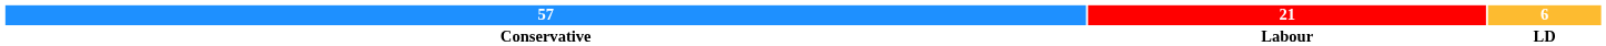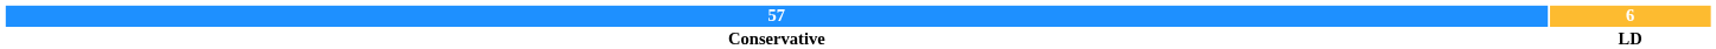 <table style="width:100%; text-align:center;">
 <tr style="color:white;">
 <td style="background:dodgerblue; width:67.9%;"><strong>57</strong></td>
-<td style="background:red; width:25%;"><strong>21</strong></td>
 <td style="background:#FDBB30; width:7.1%;"><strong>6</strong></td>
 </tr>
 <tr>
 <td><span><strong>Conservative</strong></span></td>
-<td><span><strong>Labour</strong></span></td>
 <td><span><strong>LD</strong></span></td>
 </tr>
 </table>
